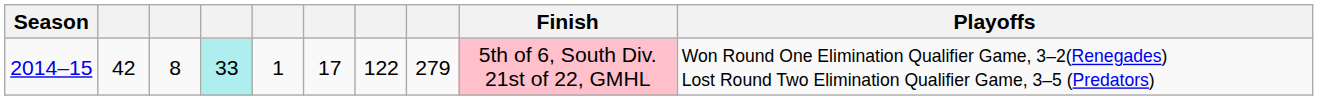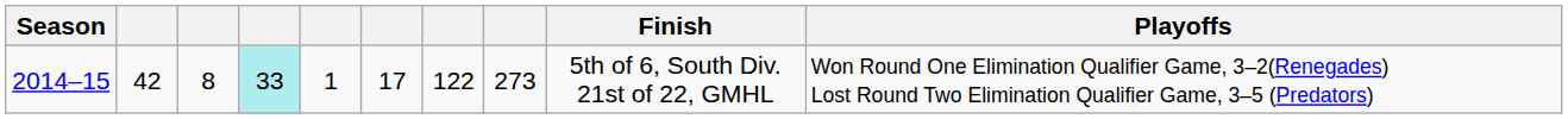 <table class="wikitable" style="text-align:center;font-size:95%;">
 <tr>
 <th width=60>Season</th>
 <th width=30></th>
 <th width=30></th>
 <th width=30></th>
 <th width=30></th>
 <th width=30></th>
 <th width=30></th>
 <th width=30></th>
 <th width=150>Finish</th>
 <th width=450>Playoffs</th>
 </tr>
 <tr>
 <td><a href='#'>2014–15</a></td>
 <td>42</td>
 <td>8</td>
 <td style="background: paleturquoise;">33</td>
 <td>1</td>
 <td>17</td>
 <td>122</td>
-<td>279</td>
-<td style="background: pink;">5th of 6, South Div.<br>21st of 22, GMHL</td>
+<td>273</td>
+<td>5th of 6, South Div.<br>21st of 22, GMHL</td>
 <td style="text-align:left;"><small>Won Round One Elimination Qualifier Game, 3–2(<a href='#'>Renegades</a>)<br>Lost Round Two Elimination Qualifier Game, 3–5 (<a href='#'>Predators</a>)</small></td>
 </tr>
 </table>
